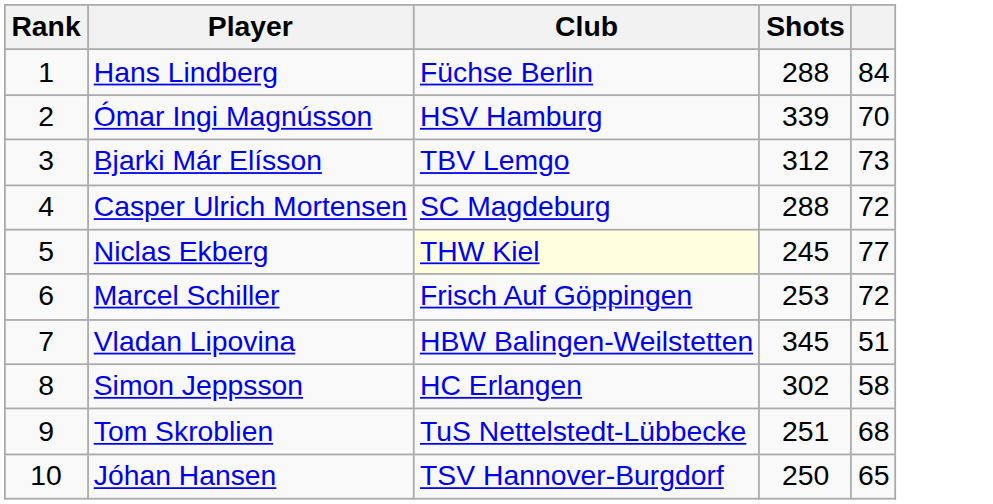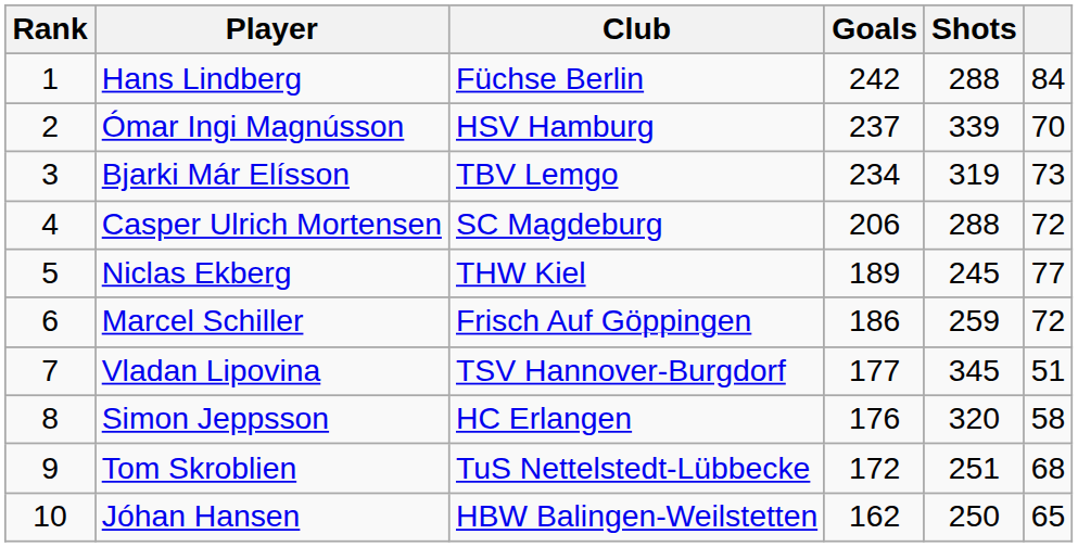 <table class="wikitable sortable" style="text-align: center;">
 <tr>
 <th>Rank</th>
 <th>Player</th>
 <th>Club</th>
+<th>Goals</th>
 <th>Shots</th>
 <th></th>
 </tr>
 <tr>
 <td>1</td>
 <td style="text-align: left;"> <a href='#'>Hans Lindberg</a></td>
 <td style="text-align: left;"><a href='#'>Füchse Berlin</a></td>
+<td>242</td>
 <td>288</td>
 <td>84</td>
 </tr>
 <tr>
 <td>2</td>
 <td style="text-align: left;"> <a href='#'>Ómar Ingi Magnússon</a></td>
 <td style="text-align: left;"><a href='#'>HSV Hamburg</a></td>
+<td>237</td>
 <td>339</td>
 <td>70</td>
 </tr>
 <tr>
 <td>3</td>
 <td style="text-align: left;"> <a href='#'>Bjarki Már Elísson</a></td>
 <td style="text-align: left;"><a href='#'>TBV Lemgo</a></td>
-<td>312</td>
+<td>234</td>
+<td>319</td>
 <td>73</td>
 </tr>
 <tr>
 <td>4</td>
 <td style="text-align: left;"> <a href='#'>Casper Ulrich Mortensen</a></td>
 <td style="text-align: left;"><a href='#'>SC Magdeburg</a></td>
+<td>206</td>
 <td>288</td>
 <td>72</td>
 </tr>
 <tr>
 <td>5</td>
 <td style="text-align: left;"> <a href='#'>Niclas Ekberg</a></td>
-<td style="background: lightyellow; text-align: left;"><a href='#'>THW Kiel</a></td>
+<td style="text-align: left;"><a href='#'>THW Kiel</a></td>
+<td>189</td>
 <td>245</td>
 <td>77</td>
 </tr>
 <tr>
 <td>6</td>
 <td style="text-align: left;"> <a href='#'>Marcel Schiller</a></td>
 <td style="text-align: left;"><a href='#'>Frisch Auf Göppingen</a></td>
-<td>253</td>
+<td>186</td>
+<td>259</td>
 <td>72</td>
 </tr>
 <tr>
 <td>7</td>
 <td style="text-align: left;"> <a href='#'>Vladan Lipovina</a></td>
-<td style="text-align: left;"><a href='#'>HBW Balingen-Weilstetten</a></td>
+<td style="text-align: left;"><a href='#'>TSV Hannover-Burgdorf</a></td>
+<td>177</td>
 <td>345</td>
 <td>51</td>
 </tr>
 <tr>
 <td>8</td>
 <td style="text-align: left;"> <a href='#'>Simon Jeppsson</a></td>
 <td style="text-align: left;"><a href='#'>HC Erlangen</a></td>
-<td>302</td>
+<td>176</td>
+<td>320</td>
 <td>58</td>
 </tr>
 <tr>
 <td>9</td>
 <td style="text-align: left;"> <a href='#'>Tom Skroblien</a></td>
 <td style="text-align: left;"><a href='#'>TuS Nettelstedt-Lübbecke</a></td>
+<td>172</td>
 <td>251</td>
 <td>68</td>
 </tr>
 <tr>
 <td>10</td>
 <td style="text-align: left;"> <a href='#'>Jóhan Hansen</a></td>
-<td style="text-align: left;"><a href='#'>TSV Hannover-Burgdorf</a></td>
+<td style="text-align: left;"><a href='#'>HBW Balingen-Weilstetten</a></td>
+<td>162</td>
 <td>250</td>
 <td>65</td>
 </tr>
 </table>
